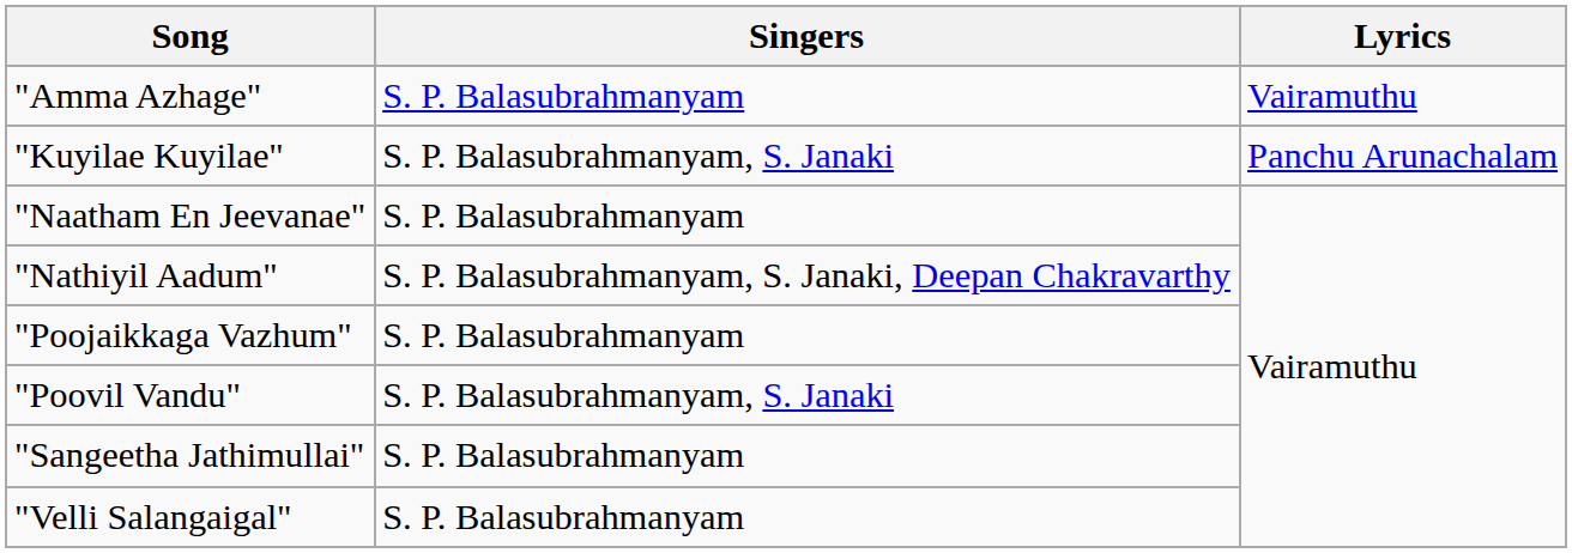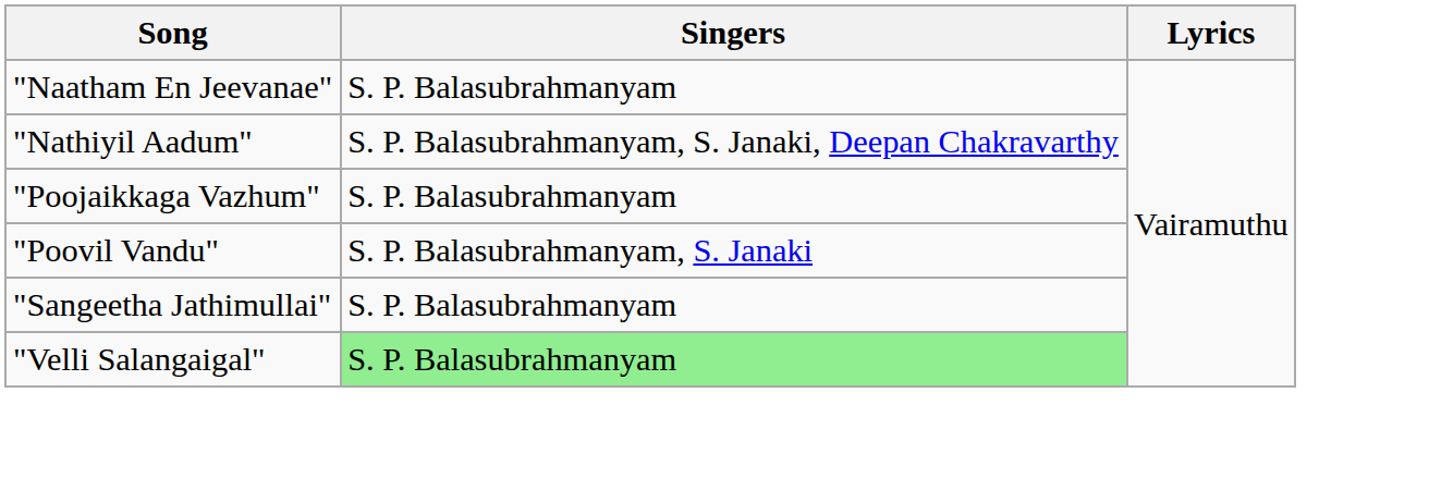 <table class="wikitable" style="font-size:95%;">
 <tr>
 <th>Song</th>
 <th>Singers</th>
 <th>Lyrics</th>
-</tr>
-<tr>
-<td>"Amma Azhage"</td>
-<td><a href='#'>S. P. Balasubrahmanyam</a></td>
-<td><a href='#'>Vairamuthu</a></td>
-</tr>
-<tr>
-<td>"Kuyilae Kuyilae"</td>
-<td>S. P. Balasubrahmanyam, <a href='#'>S. Janaki</a></td>
-<td><a href='#'>Panchu Arunachalam</a></td>
 </tr>
 <tr>
 <td>"Naatham En Jeevanae"</td>
 <td>S. P. Balasubrahmanyam</td>
 <td rowspan=6>Vairamuthu</td>
 </tr>
 <tr>
 <td>"Nathiyil Aadum"</td>
 <td>S. P. Balasubrahmanyam, S. Janaki, <a href='#'>Deepan Chakravarthy</a></td>
 </tr>
 <tr>
 <td>"Poojaikkaga Vazhum"</td>
 <td>S. P. Balasubrahmanyam</td>
 </tr>
 <tr>
 <td>"Poovil Vandu"</td>
 <td>S. P. Balasubrahmanyam, <a href='#'>S. Janaki</a></td>
 </tr>
 <tr>
 <td>"Sangeetha Jathimullai"</td>
 <td>S. P. Balasubrahmanyam</td>
 </tr>
 <tr>
 <td>"Velli Salangaigal"</td>
-<td>S. P. Balasubrahmanyam</td>
+<td style="background: lightgreen;">S. P. Balasubrahmanyam</td>
 </tr>
 </table>
